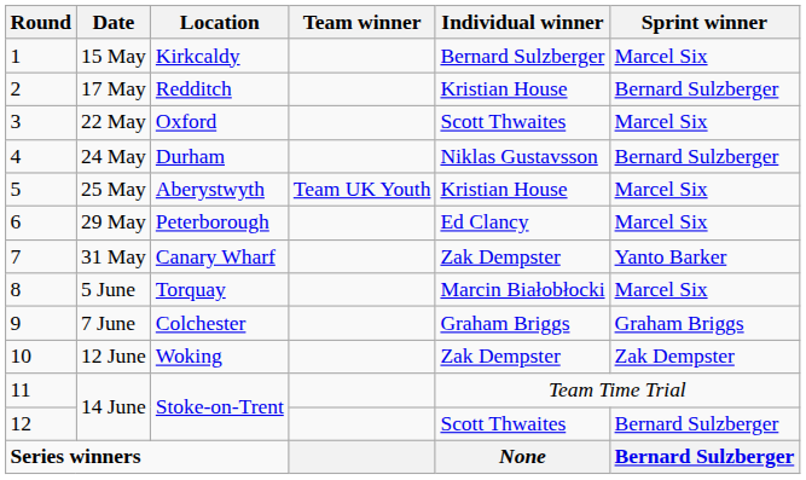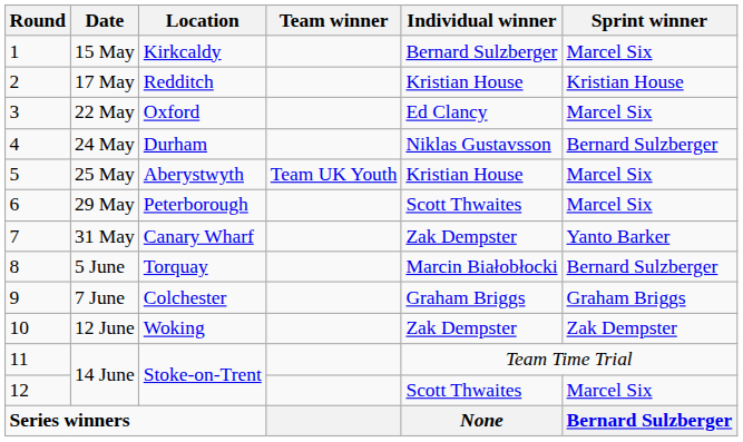 <table class=wikitable>
 <tr>
 <th>Round</th>
 <th>Date</th>
 <th>Location</th>
 <th>Team winner</th>
 <th>Individual winner</th>
 <th>Sprint winner</th>
 </tr>
 <tr>
 <td>1</td>
 <td>15 May</td>
 <td><a href='#'>Kirkcaldy</a></td>
 <td></td>
 <td><a href='#'>Bernard Sulzberger</a></td>
 <td><a href='#'>Marcel Six</a></td>
 </tr>
 <tr>
 <td>2</td>
 <td>17 May</td>
 <td><a href='#'>Redditch</a></td>
 <td></td>
 <td><a href='#'>Kristian House</a></td>
-<td><a href='#'>Bernard Sulzberger</a></td>
+<td><a href='#'>Kristian House</a></td>
 </tr>
 <tr>
 <td>3</td>
 <td>22 May</td>
 <td><a href='#'>Oxford</a></td>
 <td></td>
-<td><a href='#'>Scott Thwaites</a></td>
+<td><a href='#'>Ed Clancy</a></td>
 <td><a href='#'>Marcel Six</a></td>
 </tr>
 <tr>
 <td>4</td>
 <td>24 May</td>
 <td><a href='#'>Durham</a></td>
 <td></td>
 <td><a href='#'>Niklas Gustavsson</a></td>
 <td><a href='#'>Bernard Sulzberger</a></td>
 </tr>
 <tr>
 <td>5</td>
 <td>25 May</td>
 <td><a href='#'>Aberystwyth</a></td>
 <td><a href='#'>Team UK Youth</a></td>
 <td><a href='#'>Kristian House</a></td>
 <td><a href='#'>Marcel Six</a></td>
 </tr>
 <tr>
 <td>6</td>
 <td>29 May</td>
 <td><a href='#'>Peterborough</a></td>
 <td></td>
-<td><a href='#'>Ed Clancy</a></td>
+<td><a href='#'>Scott Thwaites</a></td>
 <td><a href='#'>Marcel Six</a></td>
 </tr>
 <tr>
 <td>7</td>
 <td>31 May</td>
 <td><a href='#'>Canary Wharf</a></td>
 <td></td>
 <td><a href='#'>Zak Dempster</a></td>
 <td><a href='#'>Yanto Barker</a></td>
 </tr>
 <tr>
 <td>8</td>
 <td>5 June</td>
 <td><a href='#'>Torquay</a></td>
 <td></td>
 <td><a href='#'>Marcin Białobłocki</a></td>
-<td><a href='#'>Marcel Six</a></td>
+<td><a href='#'>Bernard Sulzberger</a></td>
 </tr>
 <tr>
 <td>9</td>
 <td>7 June</td>
 <td><a href='#'>Colchester</a></td>
 <td></td>
 <td><a href='#'>Graham Briggs</a></td>
 <td><a href='#'>Graham Briggs</a></td>
 </tr>
 <tr>
 <td>10</td>
 <td>12 June</td>
 <td><a href='#'>Woking</a></td>
 <td></td>
 <td><a href='#'>Zak Dempster</a></td>
 <td><a href='#'>Zak Dempster</a></td>
 </tr>
 <tr>
 <td>11</td>
 <td rowspan=2>14 June</td>
 <td rowspan=2><a href='#'>Stoke-on-Trent</a></td>
 <td></td>
 <td colspan=2 align=center><em>Team Time Trial</em></td>
 </tr>
 <tr>
 <td>12</td>
 <td></td>
 <td><a href='#'>Scott Thwaites</a></td>
-<td><a href='#'>Bernard Sulzberger</a></td>
+<td><a href='#'>Marcel Six</a></td>
 </tr>
 <tr>
 <td colspan="3"><strong>Series winners</strong></td>
 <th></th>
 <th><em>None</em></th>
 <th><a href='#'>Bernard Sulzberger</a></th>
 </tr>
 </table>
